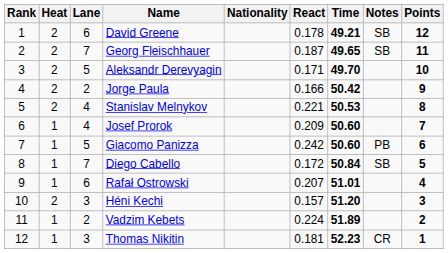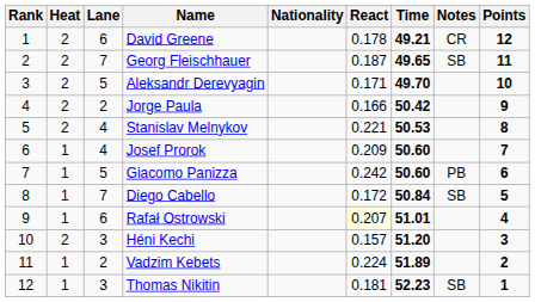 <table class="wikitable sortable" style="text-align:center">
 <tr>
 <th>Rank</th>
 <th>Heat</th>
 <th>Lane</th>
 <th>Name</th>
 <th>Nationality</th>
 <th>React</th>
 <th>Time</th>
 <th>Notes</th>
 <th>Points</th>
 </tr>
 <tr>
 <td>1</td>
 <td>2</td>
 <td>6</td>
 <td align=left><a href='#'>David Greene</a></td>
 <td align=left></td>
 <td>0.178</td>
 <td><strong>49.21</strong></td>
-<td>SB</td>
+<td>CR</td>
 <td><strong>12</strong></td>
 </tr>
 <tr>
 <td>2</td>
 <td>2</td>
 <td>7</td>
 <td align=left><a href='#'>Georg Fleischhauer</a></td>
 <td align=left></td>
 <td>0.187</td>
 <td><strong>49.65</strong></td>
 <td>SB</td>
 <td><strong>11</strong></td>
 </tr>
 <tr>
 <td>3</td>
 <td>2</td>
 <td>5</td>
 <td align=left><a href='#'>Aleksandr Derevyagin</a></td>
 <td align=left></td>
 <td>0.171</td>
 <td><strong>49.70</strong></td>
 <td></td>
 <td><strong>10</strong></td>
 </tr>
 <tr>
 <td>4</td>
 <td>2</td>
 <td>2</td>
 <td align=left><a href='#'>Jorge Paula</a></td>
 <td align=left></td>
 <td>0.166</td>
 <td><strong>50.42</strong></td>
 <td></td>
 <td><strong>9</strong></td>
 </tr>
 <tr>
 <td>5</td>
 <td>2</td>
 <td>4</td>
 <td align=left><a href='#'>Stanislav Melnykov</a></td>
 <td align=left></td>
 <td>0.221</td>
 <td><strong>50.53</strong></td>
 <td></td>
 <td><strong>8</strong></td>
 </tr>
 <tr>
 <td>6</td>
 <td>1</td>
 <td>4</td>
 <td align=left><a href='#'>Josef Prorok</a></td>
 <td align=left></td>
 <td>0.209</td>
 <td><strong>50.60</strong></td>
 <td></td>
 <td><strong>7</strong></td>
 </tr>
 <tr>
 <td>7</td>
 <td>1</td>
 <td>5</td>
 <td align=left><a href='#'>Giacomo Panizza</a></td>
 <td align=left></td>
 <td>0.242</td>
 <td><strong>50.60</strong></td>
 <td>PB</td>
 <td><strong>6</strong></td>
 </tr>
 <tr>
 <td>8</td>
 <td>1</td>
 <td>7</td>
 <td align=left><a href='#'>Diego Cabello</a></td>
 <td align=left></td>
 <td>0.172</td>
 <td><strong>50.84</strong></td>
 <td>SB</td>
 <td><strong>5</strong></td>
 </tr>
 <tr>
 <td>9</td>
 <td>1</td>
 <td>6</td>
 <td align=left><a href='#'>Rafał Ostrowski</a></td>
 <td align=left></td>
-<td>0.207</td>
+<td style="background: lightyellow;">0.207</td>
 <td><strong>51.01</strong></td>
 <td></td>
 <td><strong>4</strong></td>
 </tr>
 <tr>
 <td>10</td>
 <td>2</td>
 <td>3</td>
 <td align=left><a href='#'>Héni Kechi</a></td>
 <td align=left></td>
 <td>0.157</td>
 <td><strong>51.20</strong></td>
 <td></td>
 <td><strong>3</strong></td>
 </tr>
 <tr>
 <td>11</td>
 <td>1</td>
 <td>2</td>
 <td align=left><a href='#'>Vadzim Kebets</a></td>
 <td align=left></td>
 <td>0.224</td>
 <td><strong>51.89</strong></td>
 <td></td>
 <td><strong>2</strong></td>
 </tr>
 <tr>
 <td>12</td>
 <td>1</td>
 <td>3</td>
 <td align=left><a href='#'>Thomas Nikitin</a></td>
 <td align=left></td>
 <td>0.181</td>
 <td><strong>52.23</strong></td>
-<td>CR</td>
+<td>SB</td>
 <td><strong>1</strong></td>
 </tr>
 </table>
